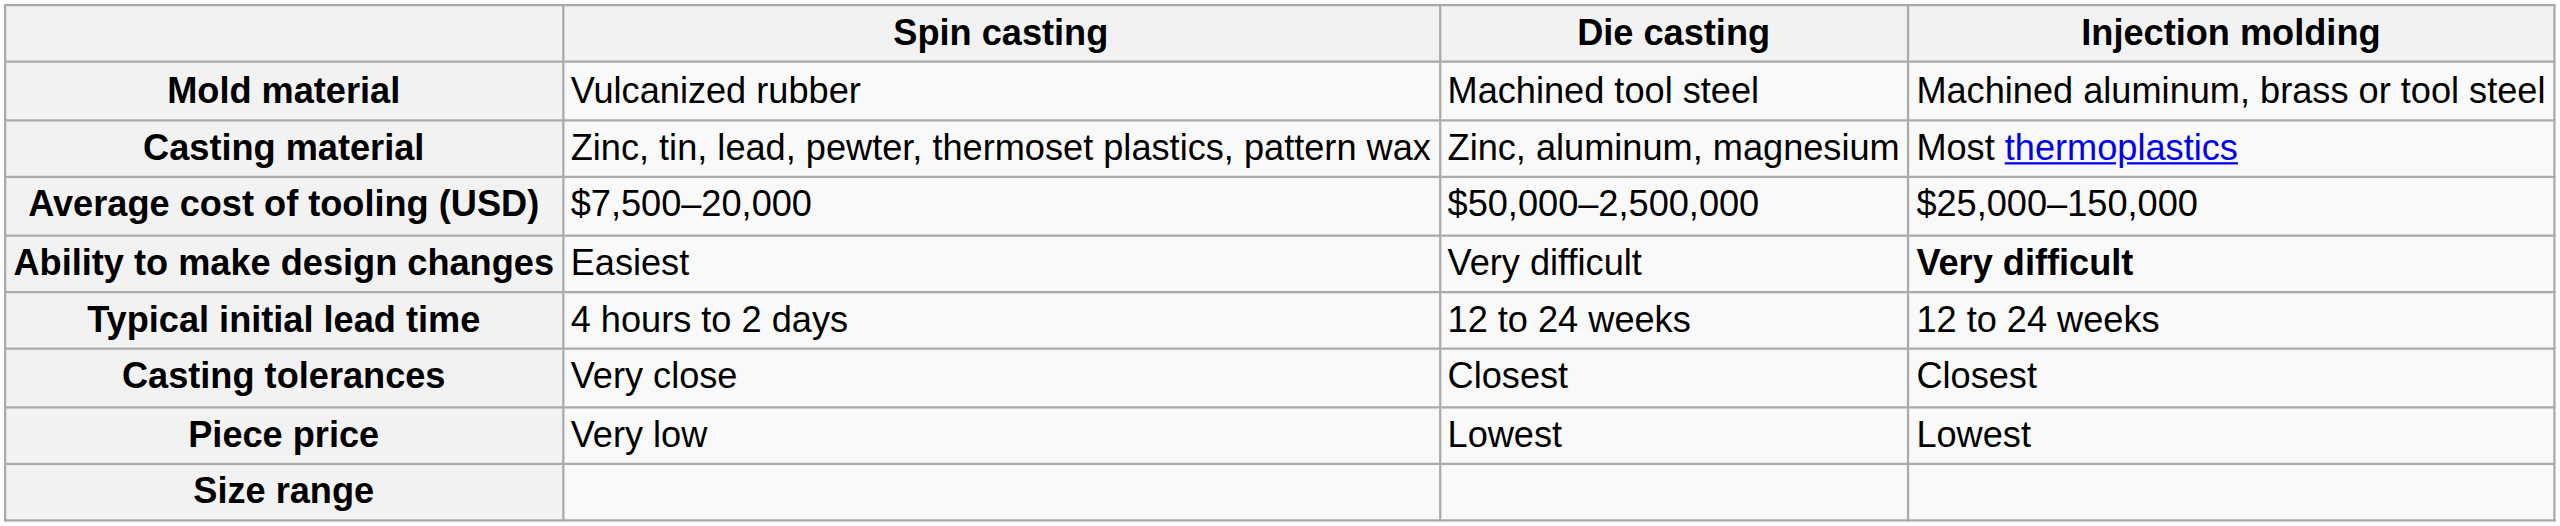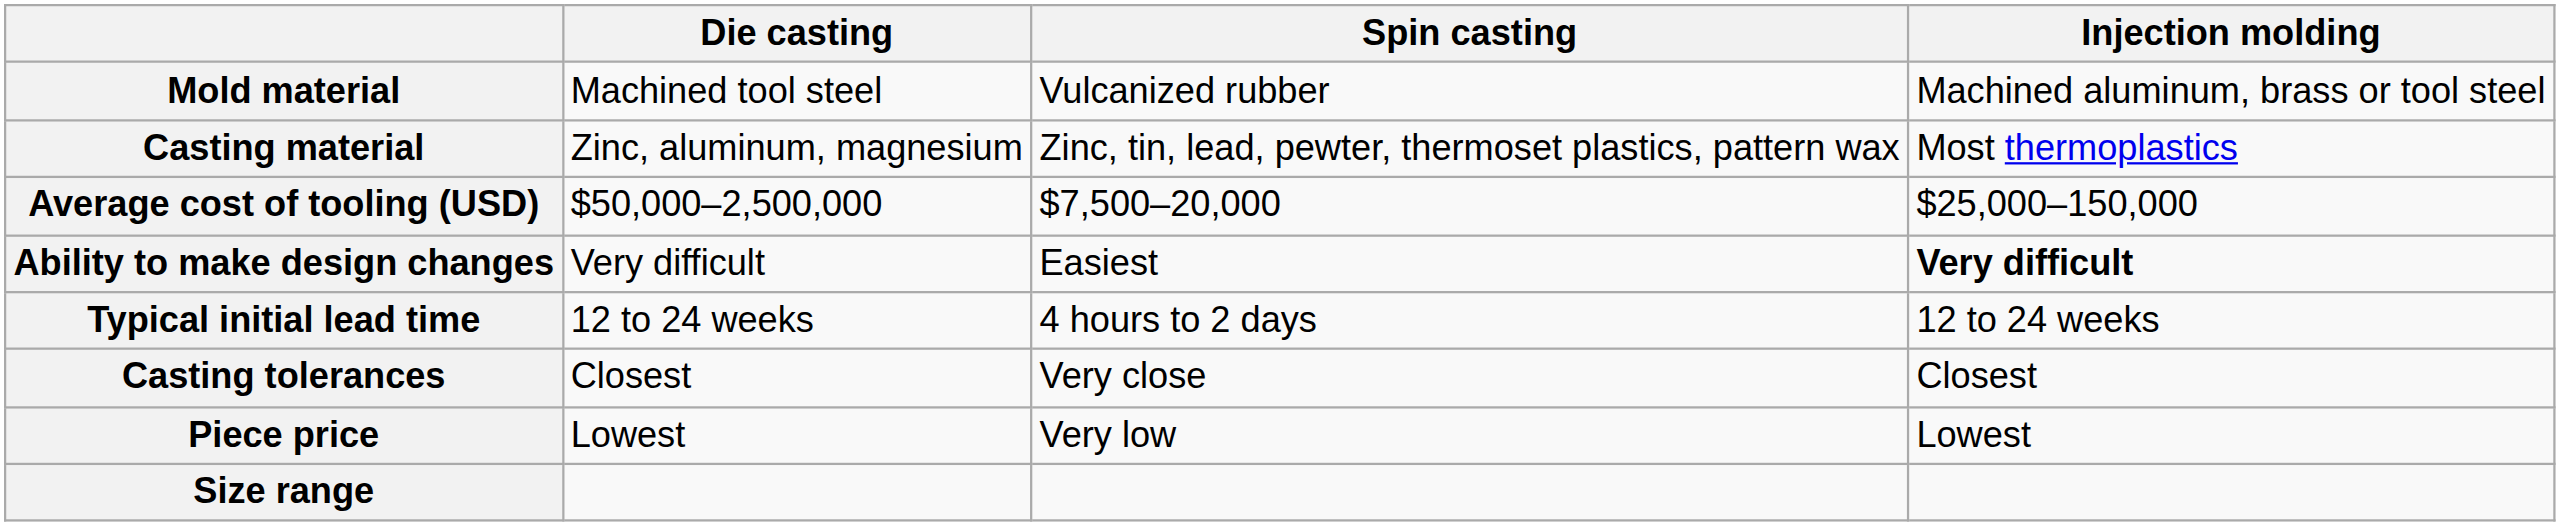 <table class="wikitable">
 <tr>
 <th></th>
+<th>Die casting</th>
 <th>Spin casting</th>
-<th>Die casting</th>
 <th>Injection molding</th>
 </tr>
 <tr>
 <th>Mold material</th>
+<td>Machined tool steel</td>
 <td>Vulcanized rubber</td>
-<td>Machined tool steel</td>
 <td>Machined aluminum, brass or tool steel</td>
 </tr>
 <tr>
 <th>Casting material</th>
+<td>Zinc, aluminum, magnesium</td>
 <td>Zinc, tin, lead, pewter, thermoset plastics, pattern wax</td>
-<td>Zinc, aluminum, magnesium</td>
 <td>Most <a href='#'>thermoplastics</a></td>
 </tr>
 <tr>
 <th>Average cost of tooling (USD)</th>
+<td>$50,000–2,500,000</td>
 <td>$7,500–20,000</td>
-<td>$50,000–2,500,000</td>
 <td>$25,000–150,000</td>
 </tr>
 <tr>
 <th>Ability to make design changes</th>
+<td>Very difficult</td>
 <td>Easiest</td>
-<td>Very difficult</td>
 <td><strong>Very difficult</strong></td>
 </tr>
 <tr>
 <th>Typical initial lead time</th>
+<td>12 to 24 weeks</td>
 <td>4 hours to 2 days</td>
-<td>12 to 24 weeks</td>
 <td>12 to 24 weeks</td>
 </tr>
 <tr>
 <th>Casting tolerances</th>
+<td>Closest</td>
 <td>Very close</td>
-<td>Closest</td>
 <td>Closest</td>
 </tr>
 <tr>
 <th>Piece price</th>
+<td>Lowest</td>
 <td>Very low</td>
-<td>Lowest</td>
 <td>Lowest</td>
 </tr>
 <tr>
 <th>Size range</th>
 <td></td>
 <td></td>
 <td></td>
 </tr>
 </table>
